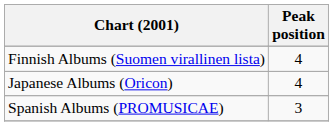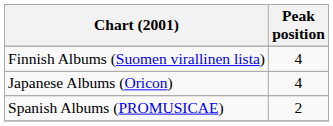 <table class="wikitable sortable">
 <tr>
 <th>Chart (2001)</th>
 <th>Peak<br>position</th>
 </tr>
 <tr>
 </tr>
 <tr>
 </tr>
 <tr>
 </tr>
 <tr>
 </tr>
 <tr>
 </tr>
 <tr>
 </tr>
 <tr>
 </tr>
 <tr>
 <td>Finnish Albums (<a href='#'>Suomen virallinen lista</a>)</td>
 <td style="text-align:center;">4</td>
 </tr>
 <tr>
 </tr>
 <tr>
 </tr>
 <tr>
 </tr>
 <tr>
 </tr>
 <tr>
 <td>Japanese Albums (<a href='#'>Oricon</a>)</td>
 <td style="text-align:center;">4</td>
 </tr>
 <tr>
 </tr>
 <tr>
 </tr>
 <tr>
 </tr>
 <tr>
 <td>Spanish Albums (<a href='#'>PROMUSICAE</a>)</td>
-<td style="text-align:center;">3</td>
+<td style="text-align:center;">2</td>
 </tr>
 <tr>
 </tr>
 <tr>
 </tr>
 <tr>
 </tr>
 <tr>
 </tr>
 <tr>
 </tr>
 </table>
